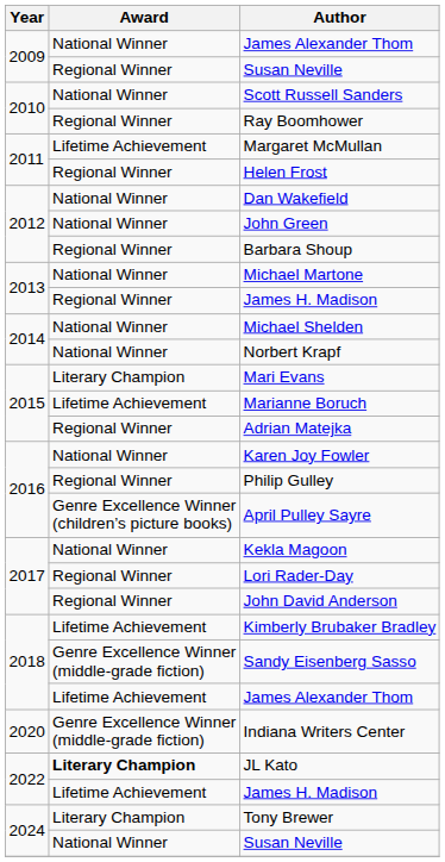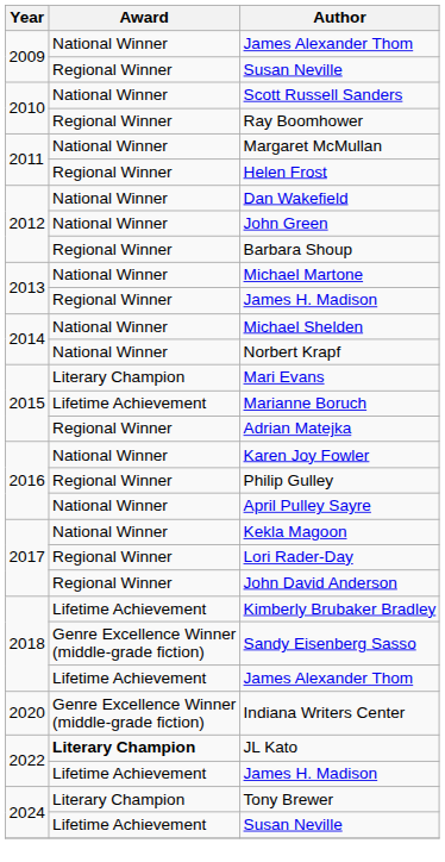 <table class="wikitable sortable">
 <tr>
 <th><strong>Year</strong></th>
 <th><strong>Award</strong></th>
 <th><strong>Author</strong></th>
 </tr>
 <tr ->
 <td rowspan="2">2009</td>
 <td>National Winner</td>
 <td><a href='#'>James Alexander Thom</a></td>
 </tr>
 <tr>
 <td>Regional Winner</td>
 <td><a href='#'>Susan Neville</a></td>
 </tr>
 <tr>
 <td rowspan="2">2010</td>
 <td>National Winner</td>
 <td><a href='#'>Scott Russell Sanders</a></td>
 </tr>
 <tr>
 <td>Regional Winner</td>
 <td>Ray Boomhower</td>
 </tr>
 <tr>
 <td rowspan="2">2011</td>
-<td>Lifetime Achievement</td>
+<td>National Winner</td>
 <td>Margaret McMullan</td>
 </tr>
 <tr>
 <td>Regional Winner</td>
 <td><a href='#'>Helen Frost</a></td>
 </tr>
 <tr>
 <td rowspan="3">2012</td>
 <td>National Winner</td>
 <td><a href='#'>Dan Wakefield</a></td>
 </tr>
 <tr>
 <td>National Winner</td>
 <td><a href='#'>John Green</a></td>
 </tr>
 <tr>
 <td>Regional Winner</td>
 <td>Barbara Shoup</td>
 </tr>
 <tr>
 <td rowspan="2">2013</td>
 <td>National Winner</td>
 <td><a href='#'>Michael Martone</a></td>
 </tr>
 <tr>
 <td>Regional Winner</td>
 <td><a href='#'>James H. Madison</a></td>
 </tr>
 <tr>
 <td rowspan="2">2014</td>
 <td>National Winner</td>
 <td><a href='#'>Michael Shelden</a></td>
 </tr>
 <tr>
 <td>National Winner</td>
 <td>Norbert Krapf</td>
 </tr>
 <tr>
 <td rowspan="3">2015</td>
 <td>Literary Champion</td>
 <td><a href='#'>Mari Evans</a></td>
 </tr>
 <tr>
 <td>Lifetime Achievement</td>
 <td><a href='#'>Marianne Boruch</a></td>
 </tr>
 <tr>
 <td>Regional Winner</td>
 <td><a href='#'>Adrian Matejka</a></td>
 </tr>
 <tr>
 <td rowspan="3">2016</td>
 <td>National Winner</td>
 <td><a href='#'>Karen Joy Fowler</a></td>
 </tr>
 <tr>
 <td>Regional Winner</td>
 <td>Philip Gulley</td>
 </tr>
 <tr>
-<td>Genre Excellence Winner<br>(children’s picture books)</td>
+<td>National Winner</td>
 <td><a href='#'>April Pulley Sayre</a></td>
 </tr>
 <tr>
 <td rowspan="3">2017</td>
 <td>National Winner</td>
 <td><a href='#'>Kekla Magoon</a></td>
 </tr>
 <tr>
 <td>Regional Winner</td>
 <td><a href='#'>Lori Rader-Day</a></td>
 </tr>
 <tr>
 <td>Regional Winner</td>
 <td><a href='#'>John David Anderson</a></td>
 </tr>
 <tr>
 <td rowspan="3">2018</td>
 <td>Lifetime Achievement</td>
 <td><a href='#'>Kimberly Brubaker Bradley</a></td>
 </tr>
 <tr>
 <td>Genre Excellence Winner<br>(middle-grade fiction)</td>
 <td><a href='#'>Sandy Eisenberg Sasso</a></td>
 </tr>
 <tr>
 <td>Lifetime Achievement</td>
 <td><a href='#'>James Alexander Thom</a></td>
 </tr>
 <tr>
 <td>2020</td>
 <td>Genre Excellence Winner<br>(middle-grade fiction)</td>
 <td>Indiana Writers Center</td>
 </tr>
 <tr>
 <td rowspan="2">2022</td>
 <td><strong>Literary Champion</strong></td>
 <td>JL Kato</td>
 </tr>
 <tr>
 <td>Lifetime Achievement</td>
 <td><a href='#'>James H. Madison</a></td>
 </tr>
 <tr>
 <td rowspan="2">2024</td>
 <td>Literary Champion</td>
 <td>Tony Brewer</td>
 </tr>
 <tr>
-<td>National Winner</td>
+<td>Lifetime Achievement</td>
 <td><a href='#'>Susan Neville</a></td>
 </tr>
 <tr>
 </tr>
 </table>
